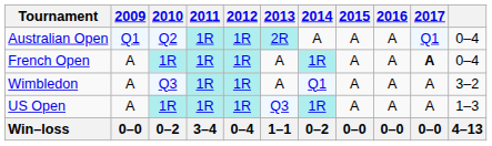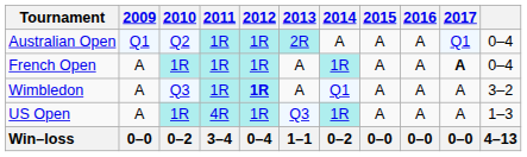 <table class=wikitable style=text-align:center;font-size:97%>
 <tr>
 <th>Tournament</th>
 <th><a href='#'>2009</a></th>
 <th><a href='#'>2010</a></th>
 <th><a href='#'>2011</a></th>
 <th><a href='#'>2012</a></th>
 <th><a href='#'>2013</a></th>
 <th><a href='#'>2014</a></th>
 <th><a href='#'>2015</a></th>
 <th><a href='#'>2016</a></th>
 <th><a href='#'>2017</a></th>
 <th></th>
 </tr>
 <tr>
 <td style="text-align:left;"><a href='#'>Australian Open</a></td>
 <td style="background:#f0f8ff;"><a href='#'>Q1</a></td>
 <td style="background:#f0f8ff;"><a href='#'>Q2</a></td>
 <td style="background:#afeeee;"><a href='#'>1R</a></td>
 <td style="background:#afeeee;"><a href='#'>1R</a></td>
 <td style="background:#afeeee;"><a href='#'>2R</a></td>
 <td>A</td>
 <td>A</td>
 <td>A</td>
 <td style="background:#f0f8ff;"><a href='#'>Q1</a></td>
 <td>0–4</td>
 </tr>
 <tr>
 <td style="text-align:left;"><a href='#'>French Open</a></td>
 <td>A</td>
 <td style="background:#afeeee;"><a href='#'>1R</a></td>
 <td style="background:#afeeee;"><a href='#'>1R</a></td>
 <td style="background:#afeeee;"><a href='#'>1R</a></td>
 <td>A</td>
 <td style="background:#afeeee;"><a href='#'>1R</a></td>
 <td>A</td>
 <td>A</td>
 <td><strong>A</strong></td>
 <td>0–4</td>
 </tr>
 <tr>
 <td style="text-align:left;"><a href='#'>Wimbledon</a></td>
 <td>A</td>
 <td style="background:#f0f8ff;"><a href='#'>Q3</a></td>
 <td style="background:#afeeee;"><a href='#'>1R</a></td>
-<td style="background:#afeeee;"><a href='#'>1R</a></td>
+<td style="background:#afeeee;"><strong><a href='#'>1R</a></strong></td>
 <td>A</td>
 <td style="background:#f0f8ff;"><a href='#'>Q1</a></td>
 <td>A</td>
 <td>A</td>
 <td>A</td>
 <td>3–2</td>
 </tr>
 <tr>
 <td style="text-align:left;"><a href='#'>US Open</a></td>
 <td>A</td>
 <td style="background:#afeeee;"><a href='#'>1R</a></td>
-<td style="background:#afeeee;"><a href='#'>1R</a></td>
+<td style="background:#afeeee;"><a href='#'>4R</a></td>
 <td style="background:#afeeee;"><a href='#'>1R</a></td>
 <td style="background:#f0f8ff;"><a href='#'>Q3</a></td>
 <td style="background:#afeeee;"><a href='#'>1R</a></td>
 <td>A</td>
 <td>A</td>
 <td>A</td>
 <td>1–3</td>
 </tr>
 <tr>
 <th style="text-align:left;">Win–loss</th>
 <th>0–0</th>
 <th>0–2</th>
 <th>3–4</th>
 <th>0–4</th>
 <th>1–1</th>
 <th>0–2</th>
 <th>0–0</th>
 <th>0–0</th>
 <th>0–0</th>
 <th>4–13</th>
 </tr>
 </table>
